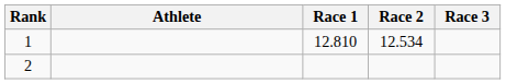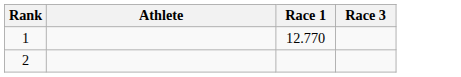 <table class=wikitable style="text-align:center">
 <tr>
 <th width=40>Rank</th>
 <th width=250>Athlete</th>
 <th width=60>Race 1</th>
-<th width=60>Race 2</th>
 <th width=60>Race 3</th>
 </tr>
 <tr>
 <td>1</td>
 <td align=left></td>
-<td>12.810</td>
-<td>12.534</td>
+<td>12.770</td>
 <td></td>
 </tr>
 <tr>
 <td>2</td>
 <td align=left></td>
 <td></td>
 <td></td>
-<td></td>
 </tr>
 </table>
